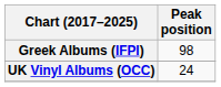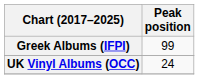 <table class="wikitable sortable plainrowheaders" style="text-align:center">
 <tr>
 <th scope="col">Chart (2017–2025)</th>
 <th scope="col">Peak<br>position</th>
 </tr>
 <tr>
 <th scope="row">Greek Albums (<a href='#'>IFPI</a>)</th>
-<td>98</td>
+<td>99</td>
 </tr>
 <tr>
 </tr>
 <tr>
 </tr>
 <tr>
 <th scope="row">UK <a href='#'>Vinyl Albums</a> (<a href='#'>OCC</a>)</th>
 <td>24</td>
 </tr>
 <tr>
 </tr>
 </table>
